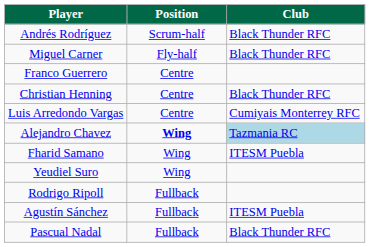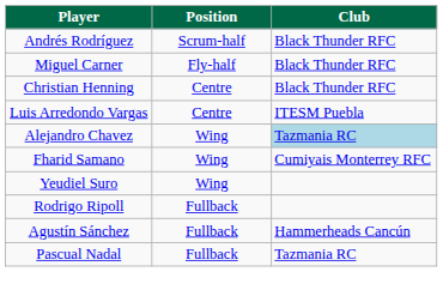 <table class="wikitable" style="text-align:center">
 <tr>
 <th style="background:#006847; color:white; width:150px">Player</th>
 <th style="background:#006847; color:white; width:120px">Position</th>
 <th style="background:#006847; color:white; width:170px">Club</th>
 </tr>
 <tr>
 <td><a href='#'>Andrés Rodríguez</a></td>
 <td><a href='#'>Scrum-half</a></td>
 <td align=left> <a href='#'>Black Thunder RFC</a></td>
 </tr>
 <tr>
 <td><a href='#'>Miguel Carner</a></td>
 <td><a href='#'>Fly-half</a></td>
 <td align=left> <a href='#'>Black Thunder RFC</a></td>
 </tr>
 <tr>
-<td><a href='#'>Franco Guerrero</a></td>
-<td><a href='#'>Centre</a></td>
-<td align=left></td>
-</tr>
-<tr>
 <td><a href='#'>Christian Henning</a></td>
 <td><a href='#'>Centre</a></td>
 <td align=left> <a href='#'>Black Thunder RFC</a></td>
 </tr>
 <tr>
 <td><a href='#'>Luis Arredondo Vargas</a></td>
 <td><a href='#'>Centre</a></td>
-<td align=left> <a href='#'>Cumiyais Monterrey RFC</a></td>
+<td align=left> <a href='#'>ITESM Puebla</a></td>
 </tr>
 <tr>
 <td><a href='#'>Alejandro Chavez</a></td>
-<td><strong><a href='#'>Wing</a></strong></td>
+<td><a href='#'>Wing</a></td>
 <td align=left style="background: lightblue;"> <a href='#'>Tazmania RC</a></td>
 </tr>
 <tr>
 <td><a href='#'>Fharid Samano</a></td>
 <td><a href='#'>Wing</a></td>
-<td align=left> <a href='#'>ITESM Puebla</a></td>
+<td align=left> <a href='#'>Cumiyais Monterrey RFC</a></td>
 </tr>
 <tr>
 <td><a href='#'>Yeudiel Suro</a></td>
 <td><a href='#'>Wing</a></td>
 <td align=left></td>
 </tr>
 <tr>
 <td><a href='#'>Rodrigo Ripoll</a></td>
 <td><a href='#'>Fullback</a></td>
 <td align=left></td>
 </tr>
 <tr>
 <td><a href='#'>Agustín Sánchez</a></td>
 <td><a href='#'>Fullback</a></td>
-<td align=left> <a href='#'>ITESM Puebla</a></td>
+<td align=left> <a href='#'>Hammerheads Cancún</a></td>
 </tr>
 <tr>
 <td><a href='#'>Pascual Nadal</a></td>
 <td><a href='#'>Fullback</a></td>
-<td align=left> <a href='#'>Black Thunder RFC</a></td>
+<td align=left> <a href='#'>Tazmania RC</a></td>
 </tr>
 </table>
